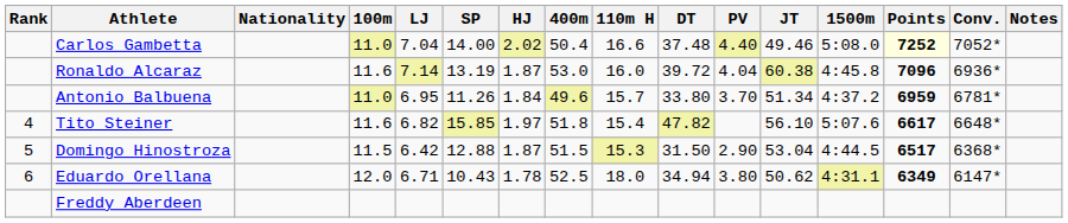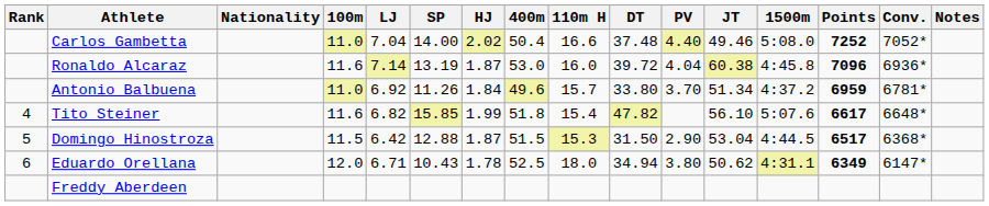 <table class="wikitable sortable" style=" text-align:center;">
 <tr>
 <th>Rank</th>
 <th>Athlete</th>
 <th>Nationality</th>
 <th>100m</th>
 <th>LJ</th>
 <th>SP</th>
 <th>HJ</th>
 <th>400m</th>
 <th>110m H</th>
 <th>DT</th>
 <th>PV</th>
 <th>JT</th>
 <th>1500m</th>
 <th>Points</th>
 <th>Conv.</th>
 <th>Notes</th>
 </tr>
 <tr>
 <td></td>
 <td align=left><a href='#'>Carlos Gambetta</a></td>
 <td align=left></td>
 <td bgcolor=#F2F5A9>11.0</td>
 <td>7.04</td>
 <td>14.00</td>
 <td bgcolor=#F2F5A9>2.02</td>
 <td>50.4</td>
 <td>16.6</td>
 <td>37.48</td>
 <td bgcolor=#F2F5A9>4.40</td>
 <td>49.46</td>
 <td>5:08.0</td>
-<td style="background: lightyellow;"><strong>7252</strong></td>
+<td><strong>7252</strong></td>
 <td>7052*</td>
 <td></td>
 </tr>
 <tr>
 <td></td>
 <td align=left><a href='#'>Ronaldo Alcaraz</a></td>
 <td align=left></td>
 <td>11.6</td>
 <td bgcolor=#F2F5A9>7.14</td>
 <td>13.19</td>
 <td>1.87</td>
 <td>53.0</td>
 <td>16.0</td>
 <td>39.72</td>
 <td>4.04</td>
 <td bgcolor=#F2F5A9>60.38</td>
 <td>4:45.8</td>
 <td><strong>7096</strong></td>
 <td>6936*</td>
 <td></td>
 </tr>
 <tr>
 <td></td>
 <td align=left><a href='#'>Antonio Balbuena</a></td>
 <td align=left></td>
 <td bgcolor=#F2F5A9>11.0</td>
-<td>6.95</td>
+<td>6.92</td>
 <td>11.26</td>
 <td>1.84</td>
 <td bgcolor=#F2F5A9>49.6</td>
 <td>15.7</td>
 <td>33.80</td>
 <td>3.70</td>
 <td>51.34</td>
 <td>4:37.2</td>
 <td><strong>6959</strong></td>
 <td>6781*</td>
 <td></td>
 </tr>
 <tr>
 <td>4</td>
 <td align=left><a href='#'>Tito Steiner</a></td>
 <td align=left></td>
 <td>11.6</td>
 <td>6.82</td>
 <td bgcolor=#F2F5A9>15.85</td>
-<td>1.97</td>
+<td>1.99</td>
 <td>51.8</td>
 <td>15.4</td>
 <td bgcolor=#F2F5A9>47.82</td>
 <td></td>
 <td>56.10</td>
 <td>5:07.6</td>
 <td><strong>6617</strong></td>
 <td>6648*</td>
 <td></td>
 </tr>
 <tr>
 <td>5</td>
 <td align=left><a href='#'>Domingo Hinostroza</a></td>
 <td align=left></td>
 <td>11.5</td>
 <td>6.42</td>
 <td>12.88</td>
 <td>1.87</td>
 <td>51.5</td>
 <td bgcolor=#F2F5A9>15.3</td>
 <td>31.50</td>
 <td>2.90</td>
 <td>53.04</td>
 <td>4:44.5</td>
 <td><strong>6517</strong></td>
 <td>6368*</td>
 <td></td>
 </tr>
 <tr>
 <td>6</td>
 <td align=left><a href='#'>Eduardo Orellana</a></td>
 <td align=left></td>
 <td>12.0</td>
 <td>6.71</td>
 <td>10.43</td>
 <td>1.78</td>
 <td>52.5</td>
 <td>18.0</td>
 <td>34.94</td>
 <td>3.80</td>
 <td>50.62</td>
 <td bgcolor=#F2F5A9>4:31.1</td>
 <td><strong>6349</strong></td>
 <td>6147*</td>
 <td></td>
 </tr>
 <tr>
 <td></td>
 <td align=left><a href='#'>Freddy Aberdeen</a></td>
 <td align=left></td>
 <td></td>
 <td></td>
 <td></td>
 <td></td>
 <td></td>
 <td></td>
 <td></td>
 <td></td>
 <td></td>
 <td></td>
 <td></td>
 <td></td>
 <td></td>
 </tr>
 </table>
